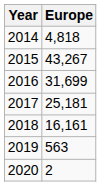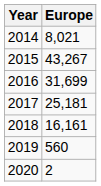 <table class="wikitable">
 <tr>
 <th>Year</th>
 <th>Europe</th>
 </tr>
 <tr>
 <td>2014</td>
-<td>4,818</td>
+<td>8,021</td>
 </tr>
 <tr>
 <td>2015</td>
 <td>43,267</td>
 </tr>
 <tr>
 <td>2016</td>
 <td>31,699</td>
 </tr>
 <tr>
 <td>2017</td>
 <td>25,181</td>
 </tr>
 <tr>
 <td>2018</td>
 <td>16,161</td>
 </tr>
 <tr>
 <td>2019</td>
-<td>563</td>
+<td>560</td>
 </tr>
 <tr>
 <td>2020</td>
 <td>2</td>
 </tr>
 </table>
